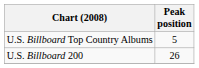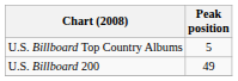 <table class="wikitable">
 <tr>
 <th>Chart (2008)</th>
 <th>Peak<br>position</th>
 </tr>
 <tr>
 <td>U.S. <em>Billboard</em> Top Country Albums</td>
 <td align="center">5</td>
 </tr>
 <tr>
 <td>U.S. <em>Billboard</em> 200</td>
-<td align="center">26</td>
+<td align="center">49</td>
 </tr>
 <tr>
 </tr>
 </table>
